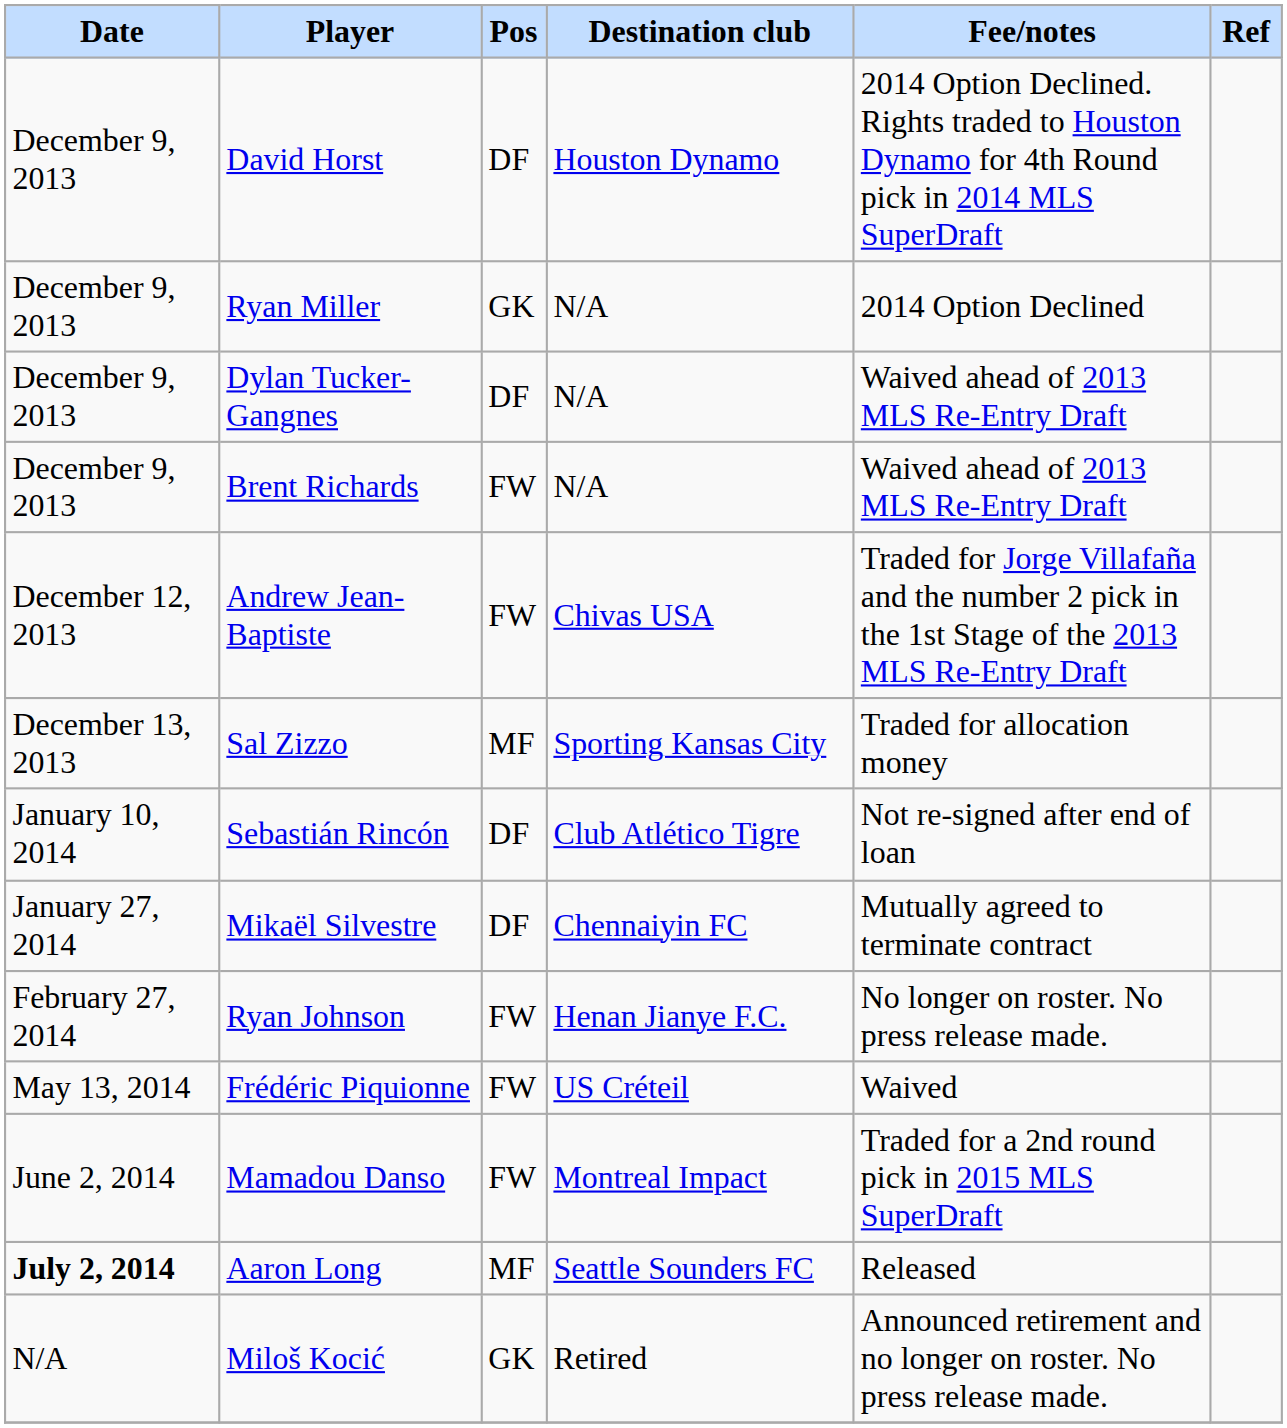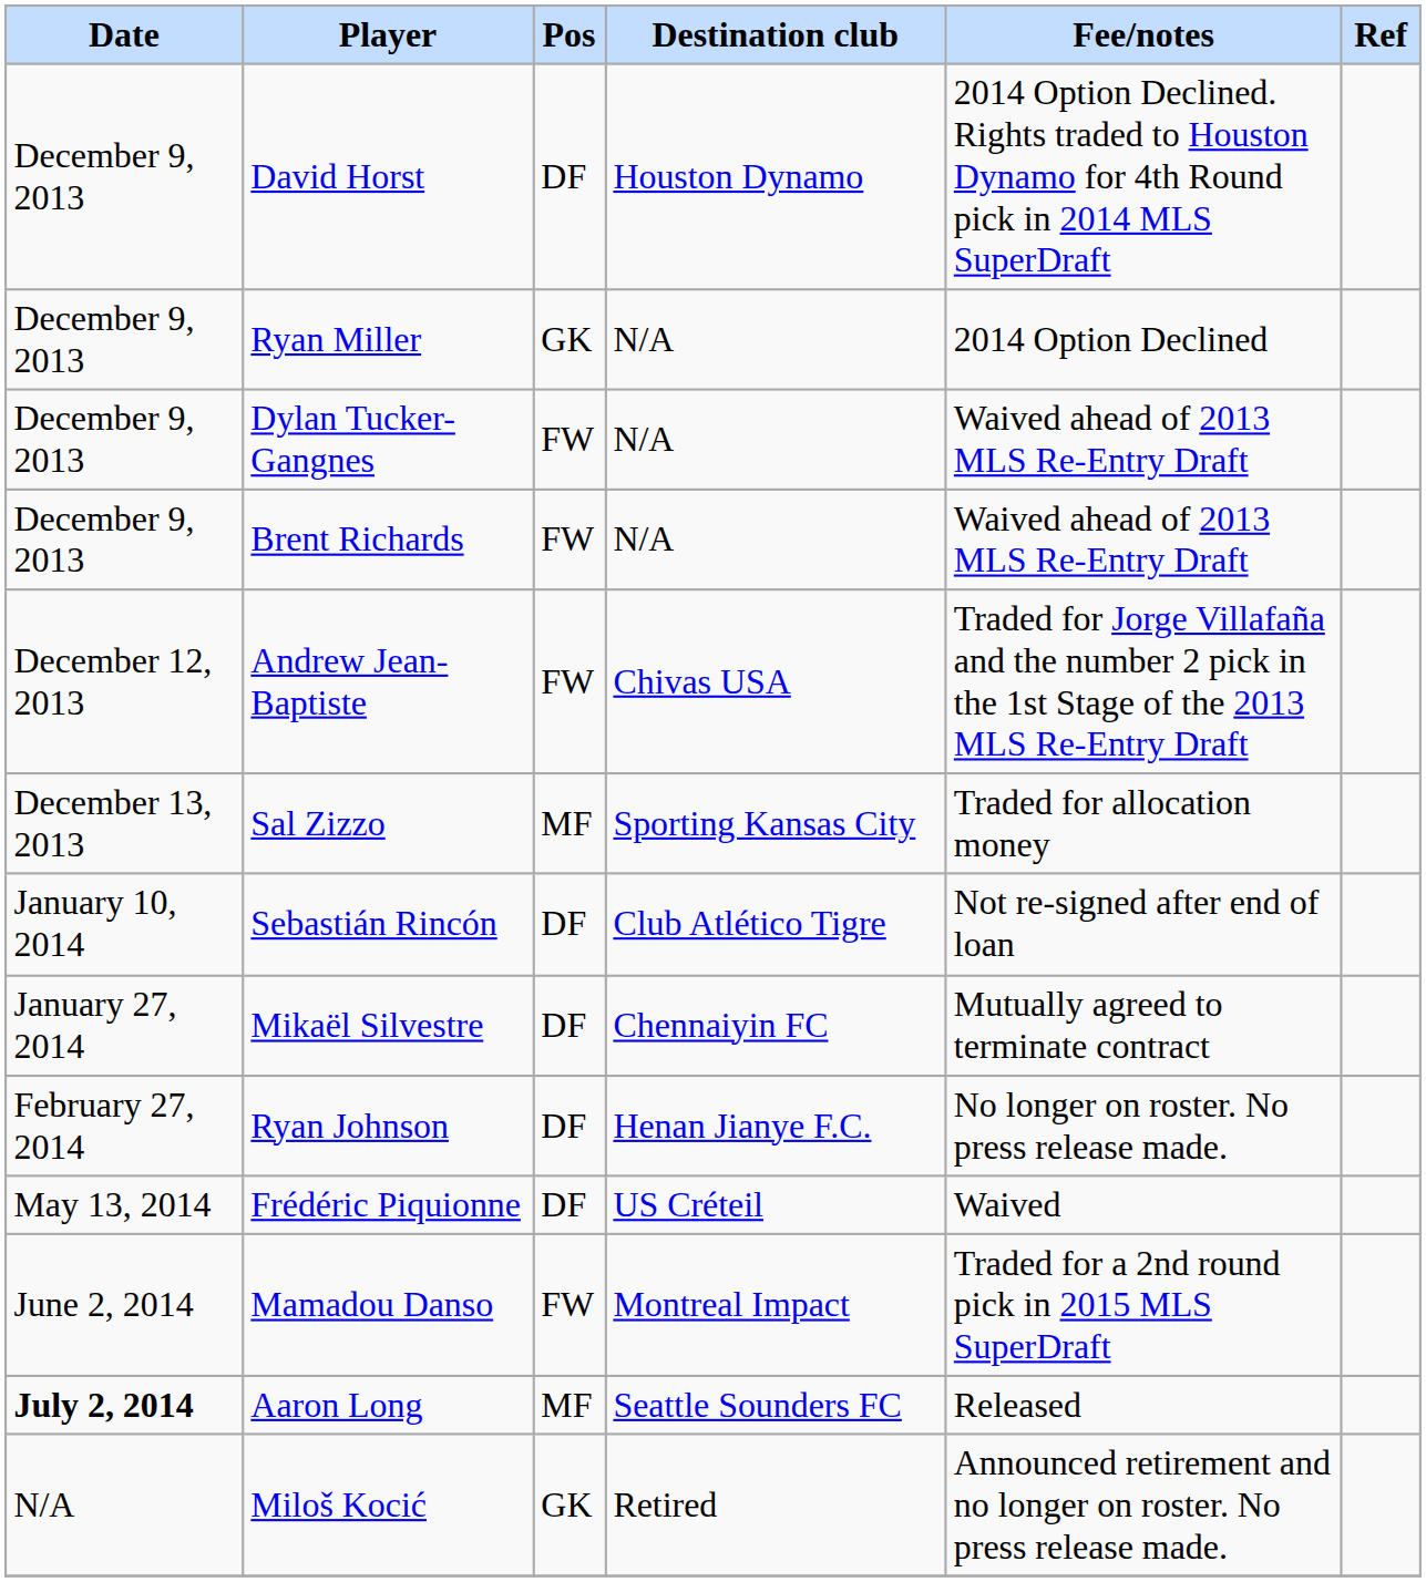 <table class="wikitable" style="text-align:left; font-size:95%;">
 <tr>
 <th style="background:#c2ddff; width:125px;">Date</th>
 <th style="background:#c2ddff; width:170px;">Player</th>
 <th style="background:#c2ddff; width:25px;">Pos</th>
 <th style="background:#c2ddff; width:200px;">Destination club</th>
 <th style="background:#c2ddff; width:250px;">Fee/notes</th>
 <th style="background:#c2ddff; width:30px;">Ref</th>
 </tr>
 <tr>
 <td>December 9, 2013</td>
 <td> <a href='#'>David Horst</a></td>
 <td>DF</td>
 <td><a href='#'>Houston Dynamo</a></td>
 <td>2014 Option Declined.  Rights traded to <a href='#'>Houston Dynamo</a> for 4th Round pick in <a href='#'>2014 MLS SuperDraft</a></td>
 <td></td>
 </tr>
 <tr>
 <td>December 9, 2013</td>
 <td> <a href='#'>Ryan Miller</a></td>
 <td>GK</td>
 <td>N/A</td>
 <td>2014 Option Declined</td>
 <td></td>
 </tr>
 <tr>
 <td>December 9, 2013</td>
 <td> <a href='#'>Dylan Tucker-Gangnes</a></td>
-<td>DF</td>
+<td>FW</td>
 <td>N/A</td>
 <td>Waived ahead of <a href='#'>2013 MLS Re-Entry Draft</a></td>
 <td></td>
 </tr>
 <tr>
 <td>December 9, 2013</td>
 <td> <a href='#'>Brent Richards</a></td>
 <td>FW</td>
 <td>N/A</td>
 <td>Waived ahead of <a href='#'>2013 MLS Re-Entry Draft</a></td>
 <td></td>
 </tr>
 <tr>
 <td>December 12, 2013</td>
 <td> <a href='#'>Andrew Jean-Baptiste</a></td>
 <td>FW</td>
 <td><a href='#'>Chivas USA</a></td>
 <td>Traded for <a href='#'>Jorge Villafaña</a> and the number 2 pick in the 1st Stage of the <a href='#'>2013 MLS Re-Entry Draft</a></td>
 <td></td>
 </tr>
 <tr>
 <td>December 13, 2013</td>
 <td> <a href='#'>Sal Zizzo</a></td>
 <td>MF</td>
 <td><a href='#'>Sporting Kansas City</a></td>
 <td>Traded for allocation money</td>
 <td></td>
 </tr>
 <tr>
 <td>January 10, 2014</td>
 <td> <a href='#'>Sebastián Rincón</a></td>
 <td>DF</td>
 <td><a href='#'>Club Atlético Tigre</a></td>
 <td>Not re-signed after end of loan</td>
 <td></td>
 </tr>
 <tr>
 <td>January 27, 2014</td>
 <td> <a href='#'>Mikaël Silvestre</a></td>
 <td>DF</td>
 <td><a href='#'>Chennaiyin FC</a></td>
 <td>Mutually agreed to terminate contract</td>
 <td></td>
 </tr>
 <tr>
 <td>February 27, 2014</td>
 <td> <a href='#'>Ryan Johnson</a></td>
-<td>FW</td>
+<td>DF</td>
 <td> <a href='#'>Henan Jianye F.C.</a></td>
 <td>No longer on roster.  No press release made.</td>
 <td></td>
 </tr>
 <tr>
 <td>May 13, 2014</td>
 <td> <a href='#'>Frédéric Piquionne</a></td>
-<td>FW</td>
+<td>DF</td>
 <td> <a href='#'>US Créteil</a></td>
 <td>Waived</td>
 <td></td>
 </tr>
 <tr>
 <td>June 2, 2014</td>
 <td> <a href='#'>Mamadou Danso</a></td>
 <td>FW</td>
 <td><a href='#'>Montreal Impact</a></td>
 <td>Traded for a 2nd round pick in <a href='#'>2015 MLS SuperDraft</a></td>
 <td></td>
 </tr>
 <tr>
 <td><strong>July 2, 2014</strong></td>
 <td> <a href='#'>Aaron Long</a></td>
 <td>MF</td>
 <td><a href='#'>Seattle Sounders FC</a></td>
 <td>Released</td>
 <td></td>
 </tr>
 <tr>
 <td>N/A</td>
 <td> <a href='#'>Miloš Kocić</a></td>
 <td>GK</td>
 <td>Retired</td>
 <td>Announced retirement and no longer on roster.  No press release made.</td>
 <td></td>
 </tr>
 <tr>
 </tr>
 </table>
